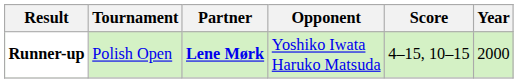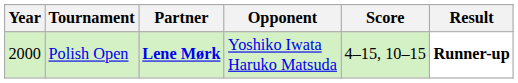 <table class="sortable wikitable" style="font-size: 90%;">
 <tr>
-<th>Result</th>
+<th>Year</th>
 <th>Tournament</th>
 <th>Partner</th>
 <th>Opponent</th>
 <th>Score</th>
-<th>Year</th>
+<th>Result</th>
 </tr>
 <tr style="background:#D4F1C5">
-<td style="text-align:left; background:white"> <strong>Runner-up</strong></td>
+<td align="center">2000</td>
 <td align="left"><a href='#'>Polish Open</a></td>
 <td align="left"><strong> <a href='#'>Lene Mørk</a></strong></td>
 <td align="left"> <a href='#'>Yoshiko Iwata</a> <br>  <a href='#'>Haruko Matsuda</a></td>
 <td align="left">4–15, 10–15</td>
-<td align="center">2000</td>
+<td style="text-align:left; background:white"> <strong>Runner-up</strong></td>
 </tr>
 </table>
